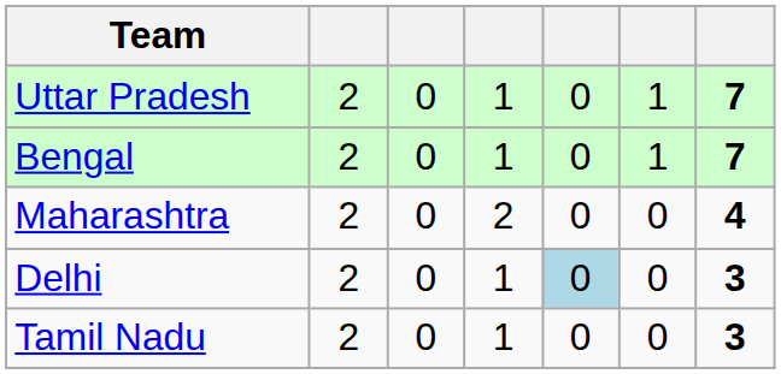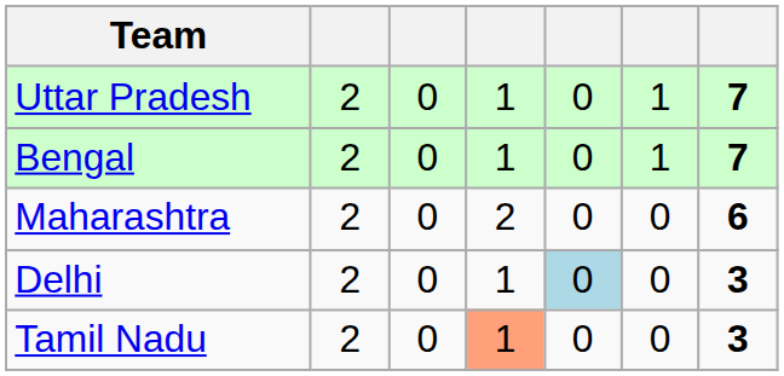 <table class="wikitable" style="text-align:center">
 <tr>
 <th style="width:120px">Team</th>
 <th style="width:25px"></th>
 <th style="width:25px"></th>
 <th style="width:25px"></th>
 <th style="width:25px"></th>
 <th style="width:25px"></th>
 <th style="width:25px"></th>
 </tr>
 <tr style="background:#cfc;">
 <td style="text-align:left"><a href='#'>Uttar Pradesh</a></td>
 <td>2</td>
 <td>0</td>
 <td>1</td>
 <td>0</td>
 <td>1</td>
 <td><strong>7</strong></td>
 </tr>
 <tr style="background:#cfc;">
 <td style="text-align:left"><a href='#'>Bengal</a></td>
 <td>2</td>
 <td>0</td>
 <td>1</td>
 <td>0</td>
 <td>1</td>
 <td><strong>7</strong></td>
 </tr>
 <tr>
 <td style="text-align:left"><a href='#'>Maharashtra</a></td>
 <td>2</td>
 <td>0</td>
 <td>2</td>
 <td>0</td>
 <td>0</td>
-<td><strong>4</strong></td>
+<td><strong>6</strong></td>
 </tr>
 <tr>
 <td style="text-align:left"><a href='#'>Delhi</a></td>
 <td>2</td>
 <td>0</td>
 <td>1</td>
 <td style="background: lightblue;">0</td>
 <td>0</td>
 <td><strong>3</strong></td>
 </tr>
 <tr>
 <td style="text-align:left"><a href='#'>Tamil Nadu</a></td>
 <td>2</td>
 <td>0</td>
-<td>1</td>
+<td style="background: lightsalmon;">1</td>
 <td>0</td>
 <td>0</td>
 <td><strong>3</strong></td>
 </tr>
 </table>
